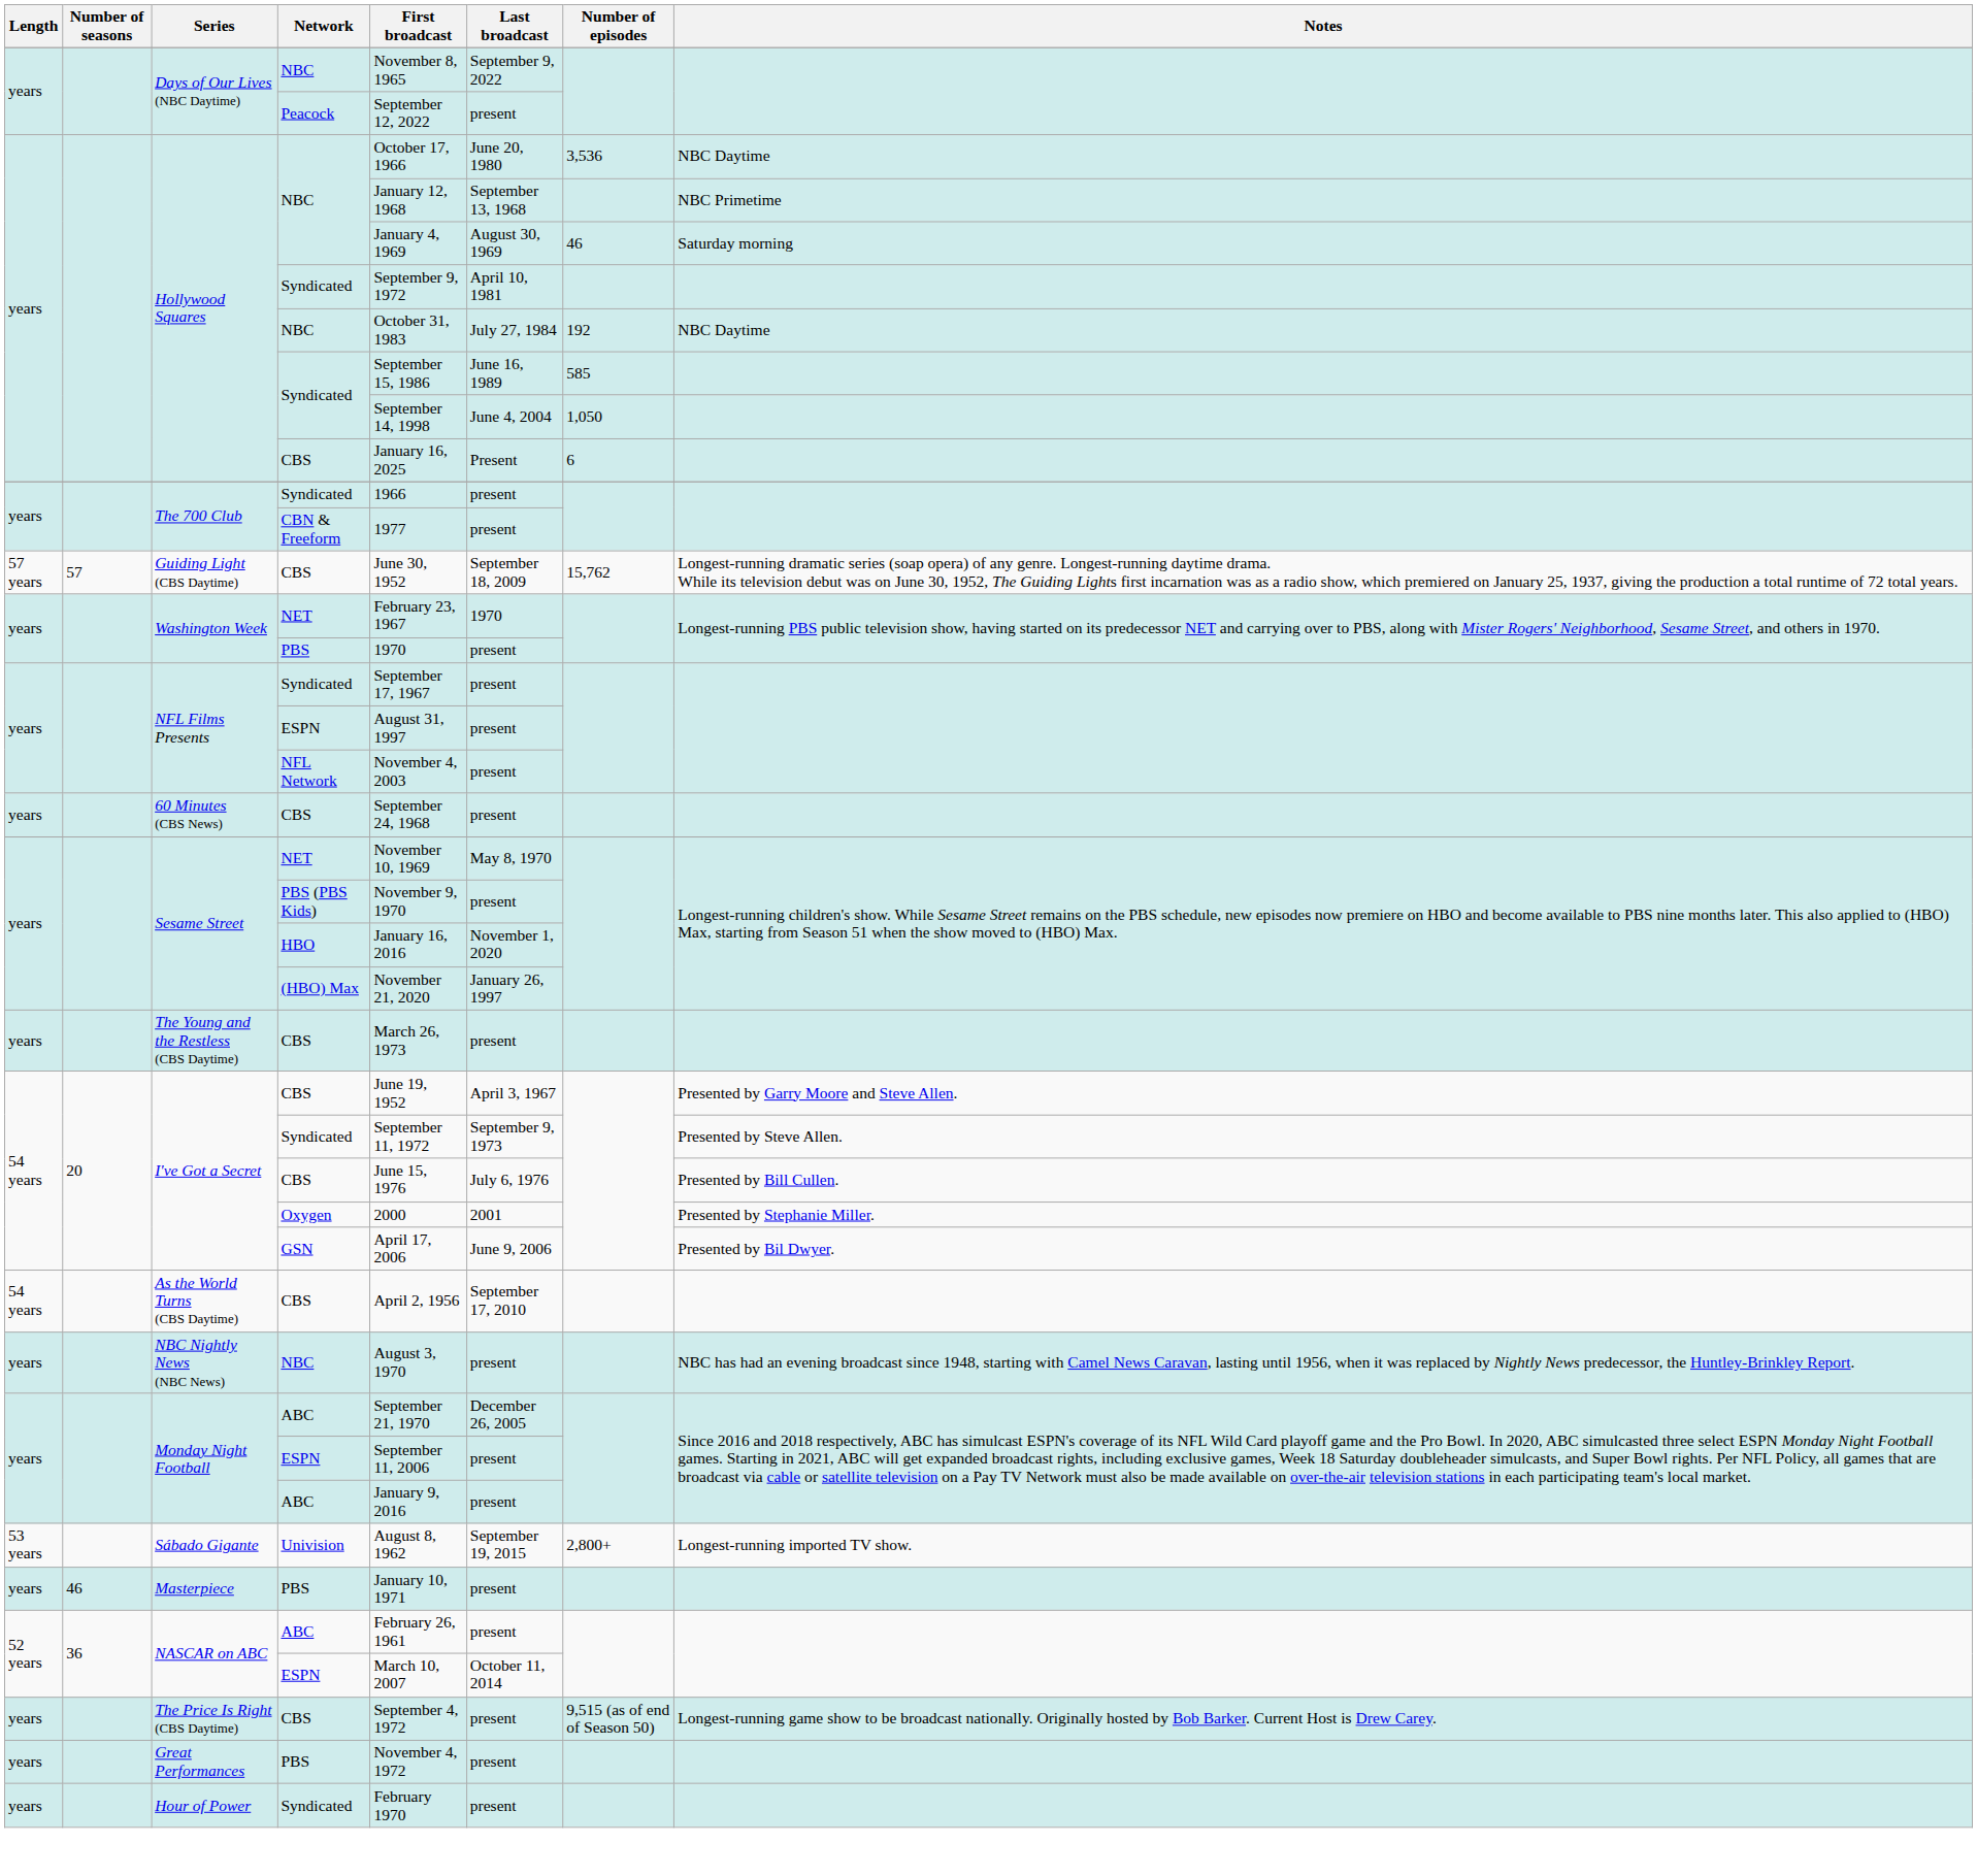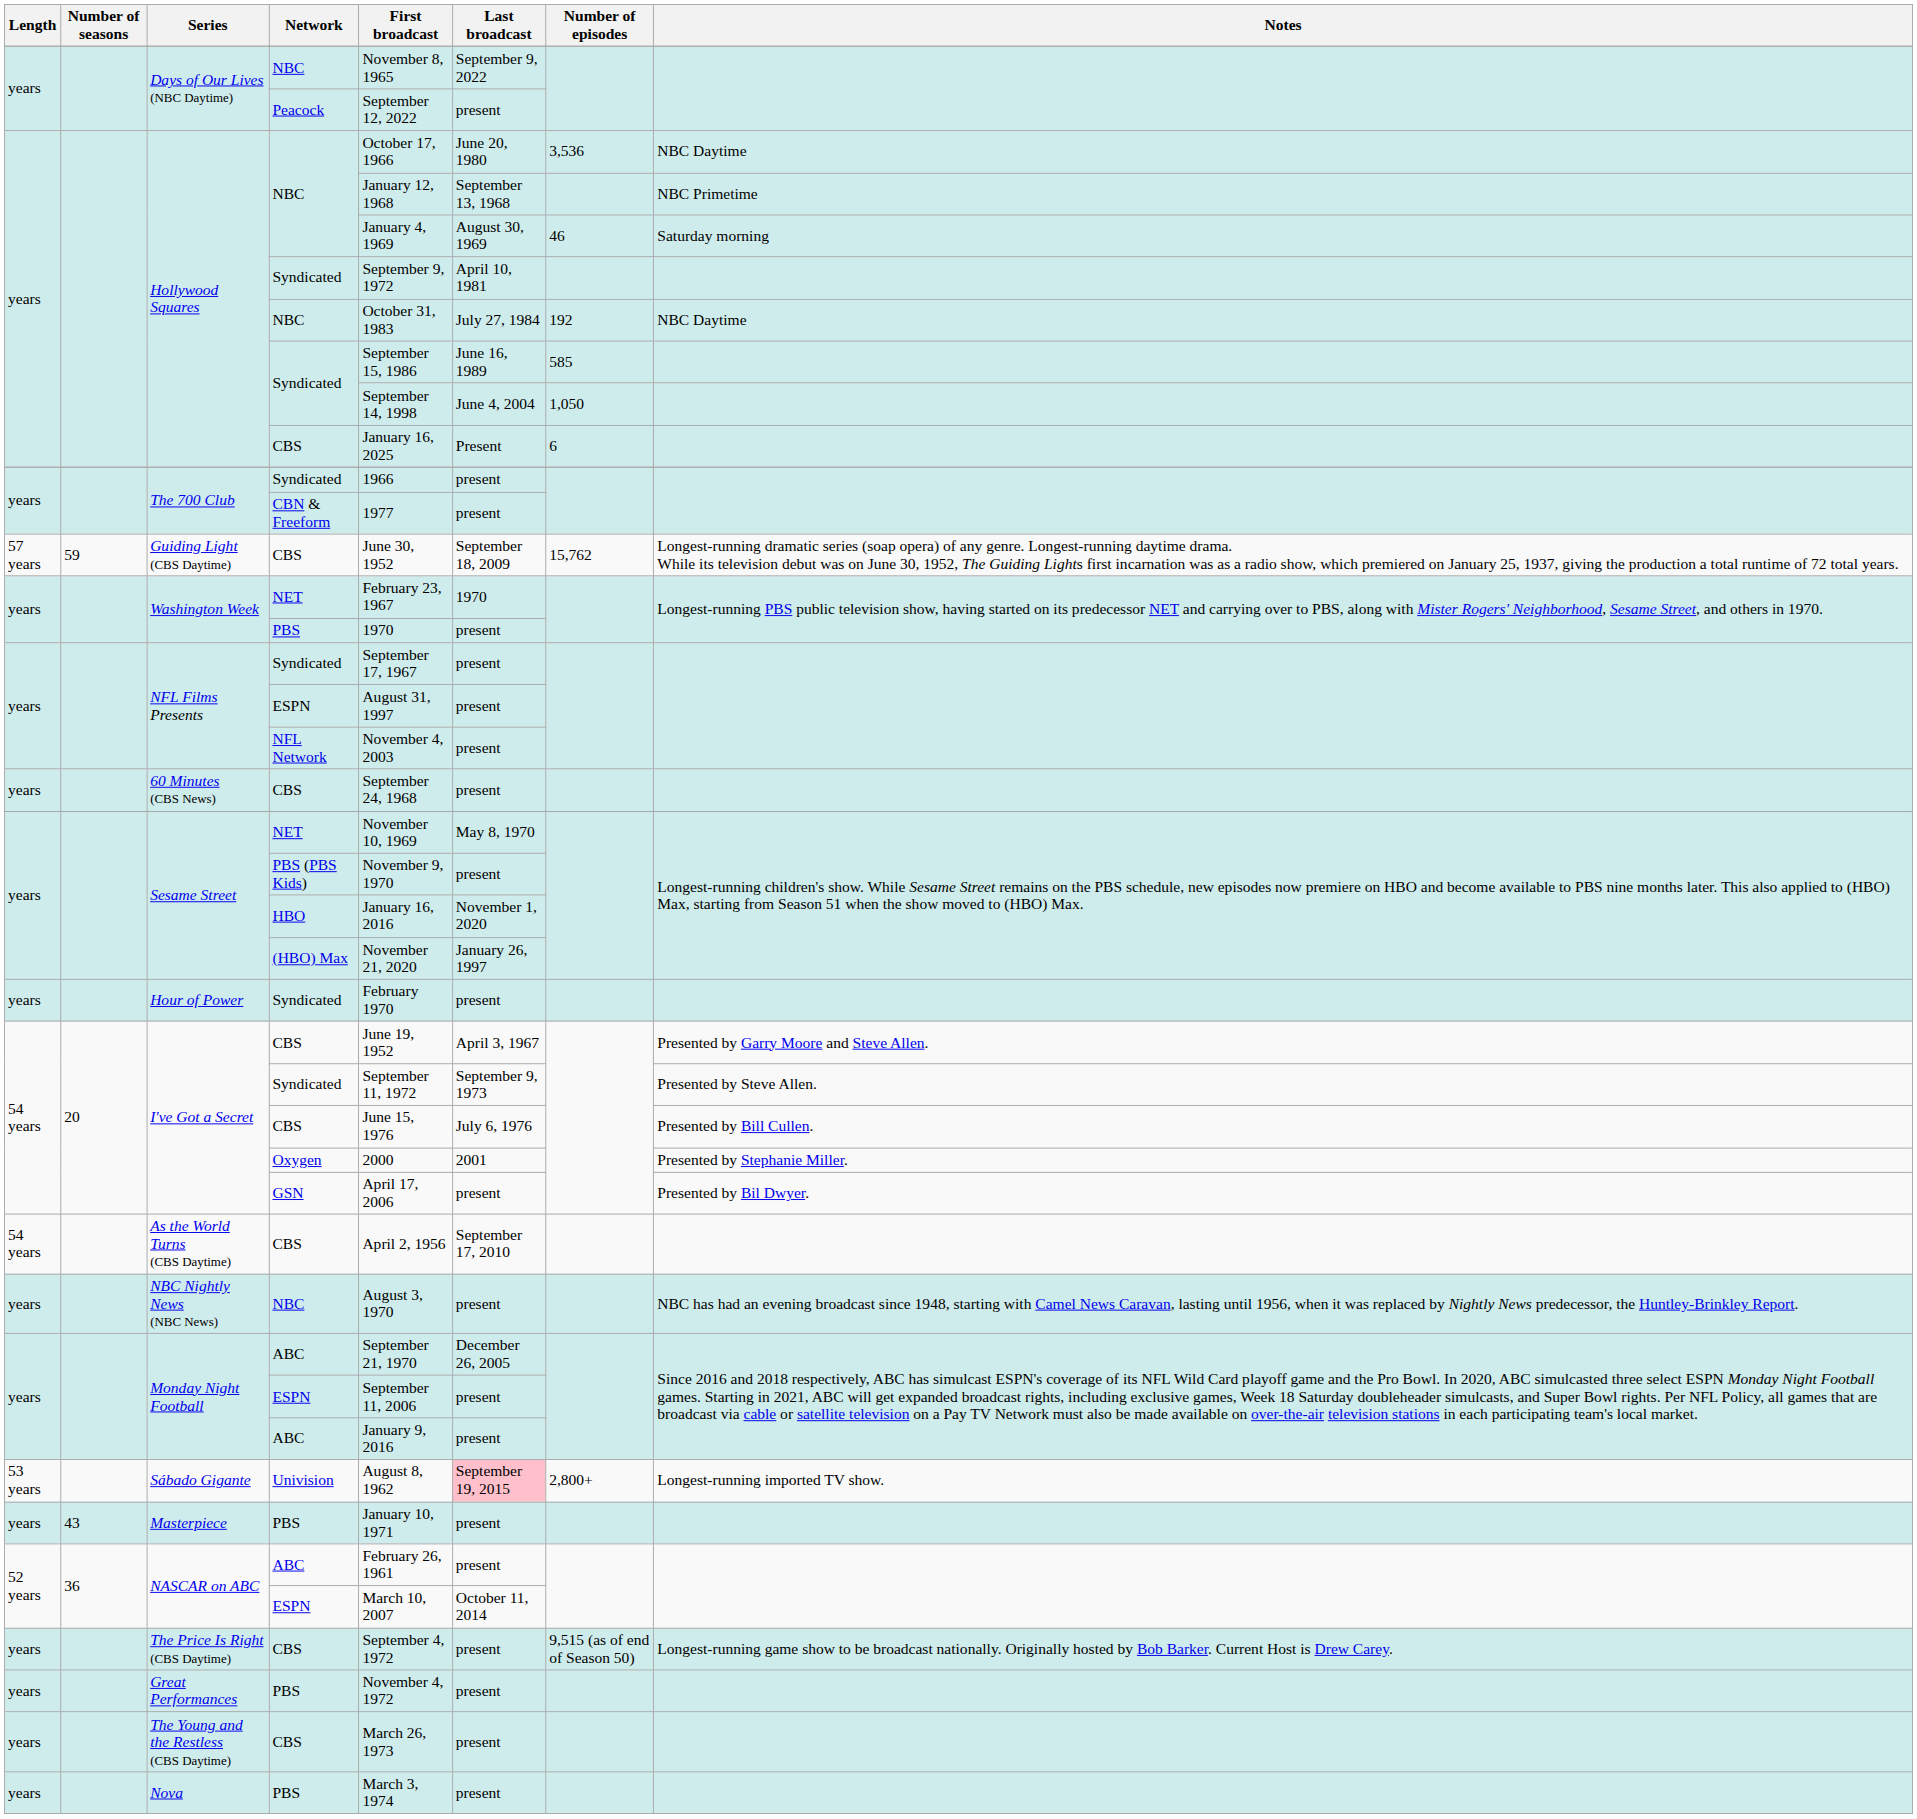 <table class="wikitable sortable">
 <tr>
 <th>Length</th>
 <th>Number of seasons</th>
 <th>Series</th>
 <th>Network</th>
 <th>First broadcast</th>
 <th>Last broadcast</th>
 <th data-sort- type="number">Number of episodes</th>
 <th class="unsortable">Notes</th>
 </tr>
 <tr>
 </tr>
 <tr style="background:#cfecec;">
 <td rowspan="2"> years</td>
 <td rowspan="2"></td>
 <td rowspan="2"><em><a href='#'>Days of Our Lives</a></em><br><small>(NBC Daytime)</small></td>
 <td><a href='#'>NBC</a></td>
 <td>November 8, 1965</td>
 <td>September 9, 2022</td>
 <td rowspan="2"></td>
 <td rowspan="2"></td>
 </tr>
 <tr style="background:#cfecec;">
 <td><a href='#'>Peacock</a></td>
 <td>September 12, 2022</td>
 <td>present</td>
 </tr>
 <tr style="background:#cfecec;">
 <td rowspan="8"> years</td>
 <td rowspan="8"></td>
 <td rowspan="8"><em><a href='#'>Hollywood Squares</a></em></td>
 <td rowspan="3">NBC</td>
 <td>October 17, 1966</td>
 <td>June 20, 1980</td>
 <td>3,536</td>
 <td>NBC Daytime</td>
 </tr>
 <tr style="background:#cfecec;">
 <td>January 12, 1968</td>
 <td>September 13, 1968</td>
 <td></td>
 <td>NBC Primetime</td>
 </tr>
 <tr style="background:#cfecec;">
 <td>January 4, 1969</td>
 <td>August 30, 1969</td>
 <td>46</td>
 <td>Saturday morning</td>
 </tr>
 <tr style="background:#cfecec;">
 <td>Syndicated</td>
 <td>September 9, 1972</td>
 <td>April 10, 1981</td>
 <td></td>
 <td></td>
 </tr>
 <tr style="background:#cfecec;">
 <td>NBC</td>
 <td>October 31, 1983</td>
 <td>July 27, 1984</td>
 <td>192</td>
 <td>NBC Daytime</td>
 </tr>
 <tr style="background:#cfecec;">
 <td rowspan="2">Syndicated</td>
 <td>September 15, 1986</td>
 <td>June 16, 1989</td>
 <td>585</td>
 <td></td>
 </tr>
 <tr style="background:#cfecec;">
 <td>September 14, 1998</td>
 <td>June 4, 2004</td>
 <td>1,050</td>
 <td></td>
 </tr>
 <tr style="background:#cfecec;">
 <td>CBS</td>
 <td>January 16, 2025</td>
 <td>Present</td>
 <td>6</td>
 <td></td>
 </tr>
 <tr>
 </tr>
 <tr style="background:#cfecec;">
 <td rowspan="2"> years</td>
 <td rowspan="2"></td>
 <td rowspan="2"><em><a href='#'>The 700 Club</a></em></td>
 <td>Syndicated</td>
 <td>1966</td>
 <td>present</td>
 <td rowspan="2"></td>
 <td rowspan="2"></td>
 </tr>
 <tr style="background:#cfecec;">
 <td><a href='#'>CBN</a> & <a href='#'>Freeform</a></td>
 <td>1977</td>
 <td>present</td>
 </tr>
 <tr>
 <td>57 years</td>
-<td>57</td>
+<td>59</td>
 <td><em><a href='#'>Guiding Light</a></em><br><small>(CBS Daytime)</small></td>
 <td>CBS</td>
 <td>June 30, 1952</td>
 <td>September 18, 2009</td>
 <td>15,762</td>
 <td>Longest-running dramatic series (soap opera) of any genre. Longest-running daytime drama.<br>While its television debut was on June 30, 1952, <em>The Guiding Light</em>s first incarnation was as a radio show, which premiered on January 25, 1937, giving the production a total runtime of 72 total years.</td>
 </tr>
 <tr style="background:#cfecec;">
 <td rowspan="2"> years</td>
 <td rowspan="2"></td>
 <td rowspan="2"><em><a href='#'>Washington Week</a></em></td>
 <td><a href='#'>NET</a></td>
 <td>February 23, 1967</td>
 <td>1970</td>
 <td rowspan="2"></td>
 <td rowspan="2">Longest-running <a href='#'>PBS</a> public television show, having started on its predecessor <a href='#'>NET</a> and carrying over to PBS, along with <em><a href='#'>Mister Rogers' Neighborhood</a></em>, <em><a href='#'>Sesame Street</a></em>, and others in 1970.</td>
 </tr>
 <tr style="background:#cfecec;">
 <td><a href='#'>PBS</a></td>
 <td>1970</td>
 <td>present</td>
 </tr>
 <tr style="background:#cfecec;">
 <td rowspan="3"> years</td>
 <td rowspan="3"></td>
 <td rowspan="3"><em><a href='#'>NFL Films</a> Presents</em></td>
 <td>Syndicated</td>
 <td>September 17, 1967</td>
 <td>present</td>
 <td rowspan="3"></td>
 <td rowspan="3"></td>
 </tr>
 <tr style="background:#cfecec;">
 <td>ESPN</td>
 <td>August 31, 1997</td>
 <td>present</td>
 </tr>
 <tr style="background:#cfecec;">
 <td><a href='#'>NFL Network</a></td>
 <td>November 4, 2003</td>
 <td>present</td>
 </tr>
 <tr style="background:#cfecec;">
 <td> years</td>
 <td></td>
 <td><em><a href='#'>60 Minutes</a></em><br><small>(CBS News)</small></td>
 <td>CBS</td>
 <td>September 24, 1968</td>
 <td>present</td>
 <td></td>
 <td></td>
 </tr>
 <tr>
 </tr>
 <tr style="background:#cfecec;">
 <td rowspan="4"> years</td>
 <td rowspan="4"></td>
 <td rowspan="4"><em><a href='#'>Sesame Street</a></em></td>
 <td><a href='#'>NET</a></td>
 <td>November 10, 1969</td>
 <td>May 8, 1970</td>
 <td rowspan="4"></td>
 <td rowspan="4">Longest-running children's show. While <em>Sesame Street</em> remains on the PBS schedule, new episodes now premiere on HBO and become available to PBS nine months later. This also applied to (HBO) Max, starting from Season 51 when the show moved to (HBO) Max.</td>
 </tr>
 <tr style="background:#cfecec;">
 <td><a href='#'>PBS</a> (<a href='#'>PBS Kids</a>)</td>
 <td>November 9, 1970</td>
 <td>present</td>
 </tr>
 <tr style="background:#cfecec;">
 <td><a href='#'>HBO</a></td>
 <td>January 16, 2016</td>
 <td>November 1, 2020</td>
 </tr>
 <tr style="background:#cfecec;">
 <td><a href='#'>(HBO) Max</a></td>
 <td>November 21, 2020</td>
 <td>January 26, 1997</td>
 </tr>
 <tr style="background:#cfecec;">
 <td> years</td>
 <td></td>
-<td><em><a href='#'>The Young and the Restless</a></em> <br><small>(CBS Daytime)</small><br></td>
-<td>CBS</td>
-<td>March 26, 1973</td>
+<td><em><a href='#'>Hour of Power</a></em></td>
+<td>Syndicated</td>
+<td>February 1970</td>
 <td>present</td>
 <td></td>
-<td><br></td>
+<td></td>
 </tr>
 <tr>
 <td rowspan=5>54 years</td>
 <td rowspan=5>20</td>
 <td rowspan=5><em><a href='#'>I've Got a Secret</a></em></td>
 <td>CBS</td>
 <td>June 19, 1952</td>
 <td>April 3, 1967</td>
 <td rowspan=5></td>
 <td>Presented by <a href='#'>Garry Moore</a> and <a href='#'>Steve Allen</a>.</td>
 </tr>
 <tr>
 <td>Syndicated</td>
 <td>September 11, 1972</td>
 <td>September 9, 1973</td>
 <td>Presented by Steve Allen.</td>
 </tr>
 <tr>
 <td>CBS</td>
 <td>June 15, 1976</td>
 <td>July 6, 1976</td>
 <td>Presented by <a href='#'>Bill Cullen</a>.</td>
 </tr>
 <tr>
 <td><a href='#'>Oxygen</a></td>
 <td>2000</td>
 <td>2001</td>
 <td>Presented by <a href='#'>Stephanie Miller</a>.</td>
 </tr>
 <tr>
 <td><a href='#'>GSN</a></td>
 <td>April 17, 2006</td>
-<td>June 9, 2006</td>
+<td>present</td>
 <td>Presented by <a href='#'>Bil Dwyer</a>.</td>
 </tr>
 <tr>
 <td>54 years</td>
 <td></td>
 <td><em><a href='#'>As the World Turns</a></em><br><small>(CBS Daytime)</small></td>
 <td>CBS</td>
 <td>April 2, 1956</td>
 <td>September 17, 2010</td>
 <td></td>
 <td></td>
 </tr>
 <tr style="background:#cfecec;">
 <td> years</td>
 <td></td>
 <td><em><a href='#'>NBC Nightly News</a></em><br><small>(NBC News)</small></td>
 <td><a href='#'>NBC</a></td>
 <td>August 3, 1970</td>
 <td>present</td>
 <td></td>
 <td>NBC has had an evening broadcast since 1948, starting with <a href='#'>Camel News Caravan</a>, lasting until 1956, when it was replaced by <em>Nightly News</em> predecessor, the <a href='#'>Huntley-Brinkley Report</a>.</td>
 </tr>
 <tr style="background:#cfecec;">
 <td rowspan="3"> years</td>
 <td rowspan="3"></td>
 <td rowspan="3"><em><a href='#'>Monday Night Football</a></em></td>
 <td>ABC</td>
 <td>September 21, 1970</td>
 <td>December 26, 2005</td>
 <td rowspan="3"></td>
 <td rowspan="3">Since 2016 and 2018 respectively, ABC has simulcast ESPN's coverage of its NFL Wild Card playoff game and the Pro Bowl. In 2020, ABC simulcasted three select ESPN <em>Monday Night Football</em> games. Starting in 2021, ABC will get expanded broadcast rights, including exclusive games, Week 18 Saturday doubleheader simulcasts, and Super Bowl rights. Per NFL Policy, all games that are broadcast via <a href='#'>cable</a> or <a href='#'>satellite television</a> on a Pay TV Network must also be made available on <a href='#'>over-the-air</a> <a href='#'>television stations</a> in each participating team's local market.</td>
 </tr>
 <tr style="background:#cfecec;">
 <td><a href='#'>ESPN</a></td>
 <td>September 11, 2006</td>
 <td>present</td>
 </tr>
 <tr style="background:#cfecec;">
 <td>ABC</td>
 <td>January 9, 2016</td>
 <td>present</td>
 </tr>
 <tr>
 <td>53 years</td>
 <td></td>
 <td><em><a href='#'>Sábado Gigante</a></em></td>
 <td><a href='#'>Univision</a></td>
 <td>August 8, 1962</td>
-<td>September 19, 2015</td>
+<td style="background: pink;">September 19, 2015</td>
 <td>2,800+</td>
 <td>Longest-running imported TV show.</td>
 </tr>
 <tr style="background:#cfecec;">
 <td> years</td>
-<td>46</td>
+<td>43</td>
 <td><em><a href='#'>Masterpiece</a></em></td>
 <td>PBS</td>
 <td>January 10, 1971</td>
 <td>present</td>
 <td></td>
 <td></td>
 </tr>
 <tr>
 <td rowspan="2">52 years</td>
 <td rowspan="2">36</td>
 <td rowspan="2"><em><a href='#'>NASCAR on ABC</a></em></td>
 <td><a href='#'>ABC</a></td>
 <td>February 26, 1961</td>
 <td>present</td>
 <td rowspan="2"></td>
 <td rowspan="2"></td>
 </tr>
 <tr>
 <td><a href='#'>ESPN</a></td>
 <td>March 10, 2007</td>
 <td>October 11, 2014</td>
 </tr>
 <tr style="background:#cfecec;">
 <td> years</td>
 <td></td>
 <td><em><a href='#'>The Price Is Right</a></em><br><small>(CBS Daytime)</small></td>
 <td>CBS</td>
 <td>September 4, 1972</td>
 <td>present</td>
 <td>9,515 (as of end of Season 50)</td>
 <td>Longest-running game show to be broadcast nationally. Originally hosted by <a href='#'>Bob Barker</a>. Current Host is <a href='#'>Drew Carey</a>.</td>
 </tr>
 <tr style="background:#cfecec;">
 <td> years</td>
 <td></td>
 <td><em><a href='#'>Great Performances</a></em></td>
 <td>PBS</td>
 <td>November 4, 1972</td>
 <td>present</td>
 <td></td>
 <td></td>
 </tr>
 <tr style="background:#cfecec;">
 <td> years</td>
 <td></td>
-<td><em><a href='#'>Hour of Power</a></em></td>
-<td>Syndicated</td>
-<td>February 1970</td>
+<td><em><a href='#'>The Young and the Restless</a></em> <br><small>(CBS Daytime)</small><br></td>
+<td>CBS</td>
+<td>March 26, 1973</td>
+<td>present</td>
+<td></td>
+<td><br></td>
+</tr>
+<tr style="background:#cfecec;">
+<td> years</td>
+<td></td>
+<td><em><a href='#'>Nova</a></em></td>
+<td>PBS</td>
+<td>March 3, 1974</td>
 <td>present</td>
 <td></td>
 <td></td>
 </tr>
 </table>
